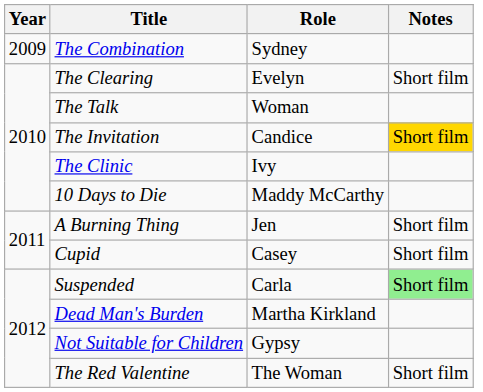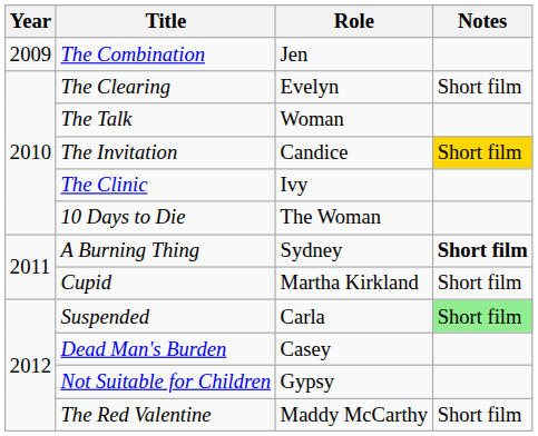 <table class="wikitable sortable">
 <tr>
 <th>Year</th>
 <th>Title</th>
 <th>Role</th>
 <th class="unsortable">Notes</th>
 </tr>
 <tr>
 <td>2009</td>
 <td><em><a href='#'>The Combination</a></em></td>
-<td>Sydney</td>
+<td>Jen</td>
 <td></td>
 </tr>
 <tr>
 <td rowspan="5">2010</td>
 <td><em>The Clearing</em></td>
 <td>Evelyn</td>
 <td>Short film</td>
 </tr>
 <tr>
 <td><em>The Talk</em></td>
 <td>Woman</td>
 <td></td>
 </tr>
 <tr>
 <td><em>The Invitation</em></td>
 <td>Candice</td>
 <td style="background: gold;">Short film</td>
 </tr>
 <tr>
 <td><em><a href='#'>The Clinic</a></em></td>
 <td>Ivy</td>
 <td></td>
 </tr>
 <tr>
 <td><em>10 Days to Die</em></td>
-<td>Maddy McCarthy</td>
+<td>The Woman</td>
 <td></td>
 </tr>
 <tr>
 <td rowspan="2">2011</td>
 <td><em>A Burning Thing</em></td>
-<td>Jen</td>
-<td>Short film</td>
+<td>Sydney</td>
+<td><strong>Short film</strong></td>
 </tr>
 <tr>
 <td><em>Cupid</em></td>
-<td>Casey</td>
+<td>Martha Kirkland</td>
 <td>Short film</td>
 </tr>
 <tr>
 <td rowspan="4">2012</td>
 <td><em>Suspended</em></td>
 <td>Carla</td>
 <td style="background: lightgreen;">Short film</td>
 </tr>
 <tr>
 <td><em><a href='#'>Dead Man's Burden</a></em></td>
-<td>Martha Kirkland</td>
+<td>Casey</td>
 <td></td>
 </tr>
 <tr>
 <td><em><a href='#'>Not Suitable for Children</a></em></td>
 <td>Gypsy</td>
 <td></td>
 </tr>
 <tr>
 <td><em>The Red Valentine</em></td>
-<td>The Woman</td>
+<td>Maddy McCarthy</td>
 <td>Short film</td>
 </tr>
 </table>
